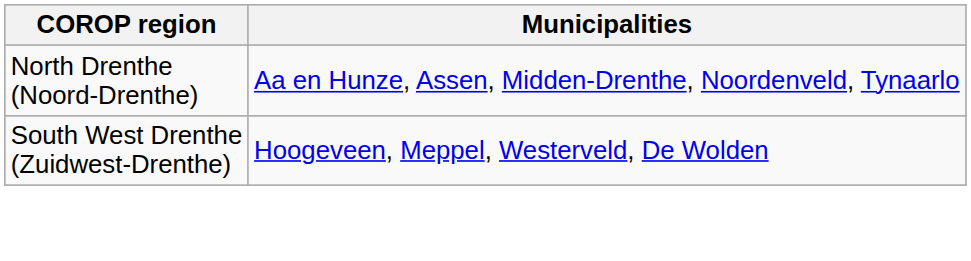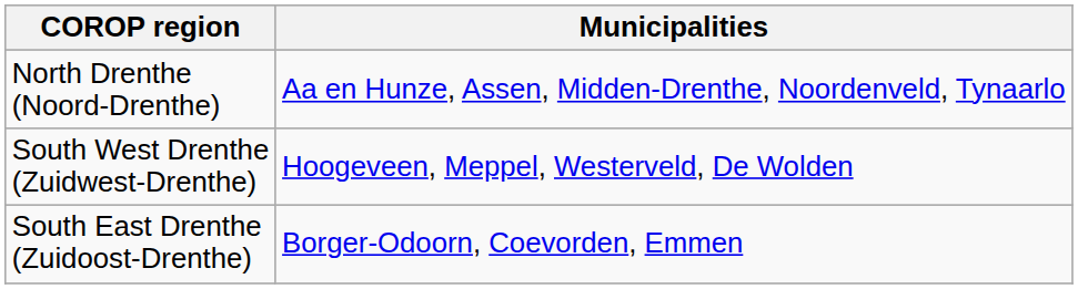 <table class="wikitable sortable">
 <tr>
 <th>COROP region</th>
 <th>Municipalities</th>
 </tr>
 <tr>
 <td>North Drenthe<br>(Noord-Drenthe)</td>
 <td><a href='#'>Aa en Hunze</a>, <a href='#'>Assen</a>, <a href='#'>Midden-Drenthe</a>, <a href='#'>Noordenveld</a>, <a href='#'>Tynaarlo</a></td>
 </tr>
 <tr>
 <td>South West Drenthe<br>(Zuidwest-Drenthe)</td>
 <td><a href='#'>Hoogeveen</a>, <a href='#'>Meppel</a>, <a href='#'>Westerveld</a>, <a href='#'>De Wolden</a></td>
 </tr>
+<tr>
+<td>South East Drenthe<br>(Zuidoost-Drenthe)</td>
+<td><a href='#'>Borger-Odoorn</a>, <a href='#'>Coevorden</a>, <a href='#'>Emmen</a></td>
+</tr>
 </table>
